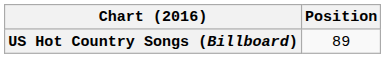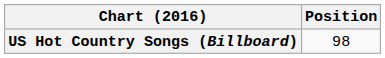 <table class="wikitable plainrowheaders" style="text-align:center">
 <tr>
 <th scope="col">Chart (2016)</th>
 <th scope="col">Position</th>
 </tr>
 <tr>
 <th scope="row">US Hot Country Songs (<em>Billboard</em>)</th>
-<td>89</td>
+<td>98</td>
 </tr>
 </table>
